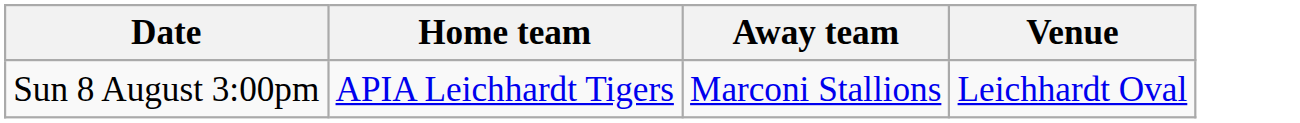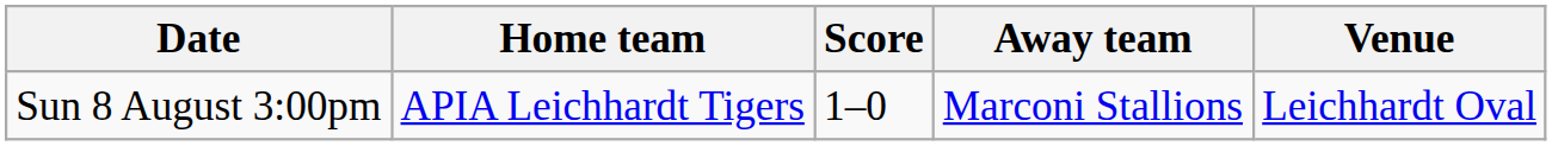 <table class="wikitable">
 <tr>
 <th>Date</th>
 <th>Home team</th>
+<th>Score</th>
 <th>Away team</th>
 <th>Venue</th>
 </tr>
 <tr>
 <td>Sun 8 August 3:00pm</td>
 <td><a href='#'>APIA Leichhardt Tigers</a></td>
+<td>1–0</td>
 <td><a href='#'>Marconi Stallions</a></td>
 <td><a href='#'>Leichhardt Oval</a></td>
 </tr>
 </table>
